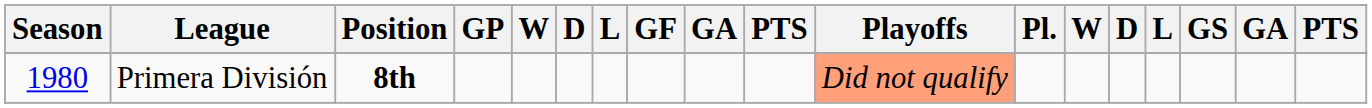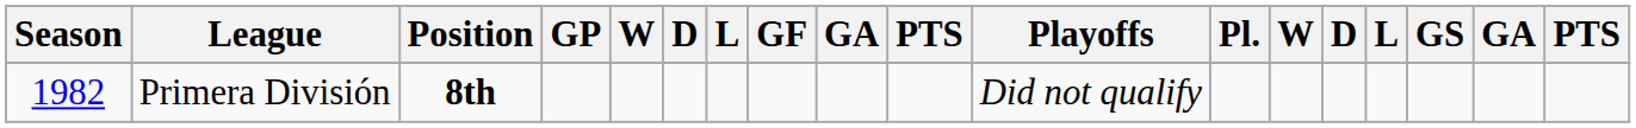 <table class="wikitable">
 <tr>
 <th align="center">Season</th>
 <th align="center">League</th>
 <th align="center">Position</th>
 <th align="center">GP</th>
 <th align="center">W</th>
 <th align="center">D</th>
 <th align="center">L</th>
 <th align="center">GF</th>
 <th align="center">GA</th>
 <th align="center">PTS</th>
 <th align="center">Playoffs</th>
 <th align="center">Pl.</th>
 <th align="center">W</th>
 <th align="center">D</th>
 <th align="center">L</th>
 <th align="center">GS</th>
 <th align="center">GA</th>
 <th align="center">PTS</th>
 </tr>
 <tr>
 </tr>
 <tr>
-<td align="center"><a href='#'>1980</a></td>
+<td align="center"><a href='#'>1982</a></td>
 <td>Primera División</td>
 <td align="center"><strong>8th</strong></td>
 <td></td>
 <td></td>
 <td></td>
 <td></td>
 <td></td>
 <td></td>
 <td></td>
-<td align="center" style="background: lightsalmon;"><em>Did not qualify</em></td>
+<td align="center"><em>Did not qualify</em></td>
 <td></td>
 <td></td>
 <td></td>
 <td></td>
 <td></td>
 <td></td>
 <td></td>
 </tr>
 </table>
